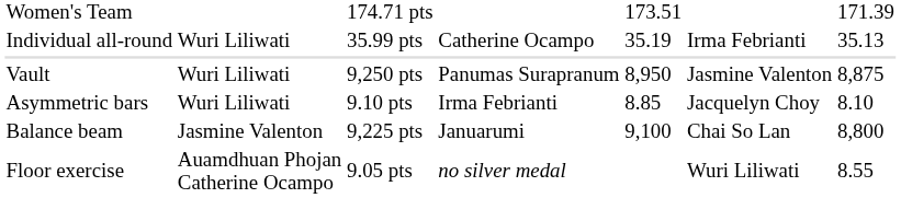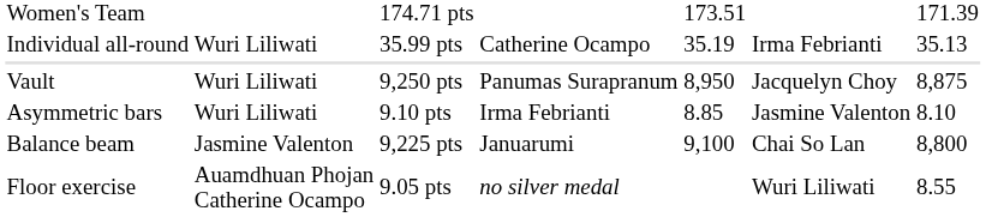 <table>
 <tr>
 <td>Women's Team</td>
 <td></td>
 <td>174.71 pts</td>
 <td></td>
 <td>173.51</td>
 <td></td>
 <td>171.39</td>
 </tr>
 <tr>
 <td>Individual all-round</td>
 <td> Wuri Liliwati</td>
 <td>35.99 pts</td>
 <td> Catherine Ocampo</td>
 <td>35.19</td>
 <td> Irma Febrianti</td>
 <td>35.13</td>
 </tr>
 <tr bgcolor=#DDDDDD>
 <td colspan=7></td>
 </tr>
 <tr>
 <td>Vault</td>
 <td> Wuri Liliwati</td>
 <td>9,250 pts</td>
 <td> Panumas Surapranum</td>
 <td>8,950</td>
-<td> Jasmine Valenton</td>
+<td> Jacquelyn Choy</td>
 <td>8,875</td>
 </tr>
 <tr>
 <td>Asymmetric bars</td>
 <td> Wuri Liliwati</td>
 <td>9.10 pts</td>
 <td> Irma Febrianti</td>
 <td>8.85</td>
-<td> Jacquelyn Choy</td>
+<td> Jasmine Valenton</td>
 <td>8.10</td>
 </tr>
 <tr>
 <td>Balance beam</td>
 <td> Jasmine Valenton</td>
 <td>9,225 pts</td>
 <td> Januarumi</td>
 <td>9,100</td>
 <td> Chai So Lan</td>
 <td>8,800</td>
 </tr>
 <tr>
 <td>Floor exercise</td>
 <td> Auamdhuan Phojan <br>  Catherine Ocampo</td>
 <td>9.05 pts</td>
 <td><em>no silver medal</em></td>
 <td></td>
 <td> Wuri Liliwati</td>
 <td>8.55</td>
 </tr>
 </table>
